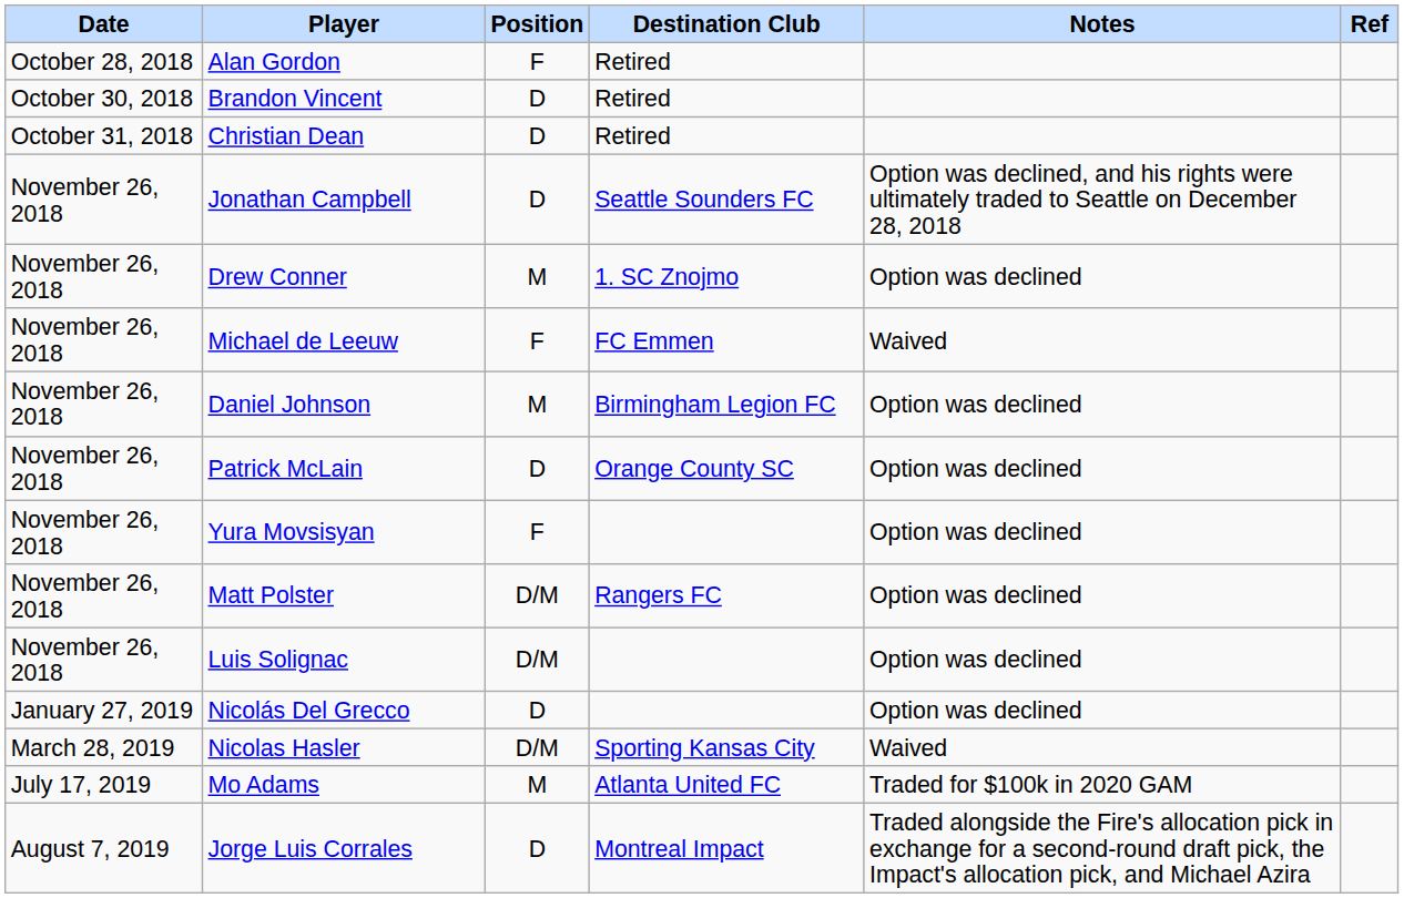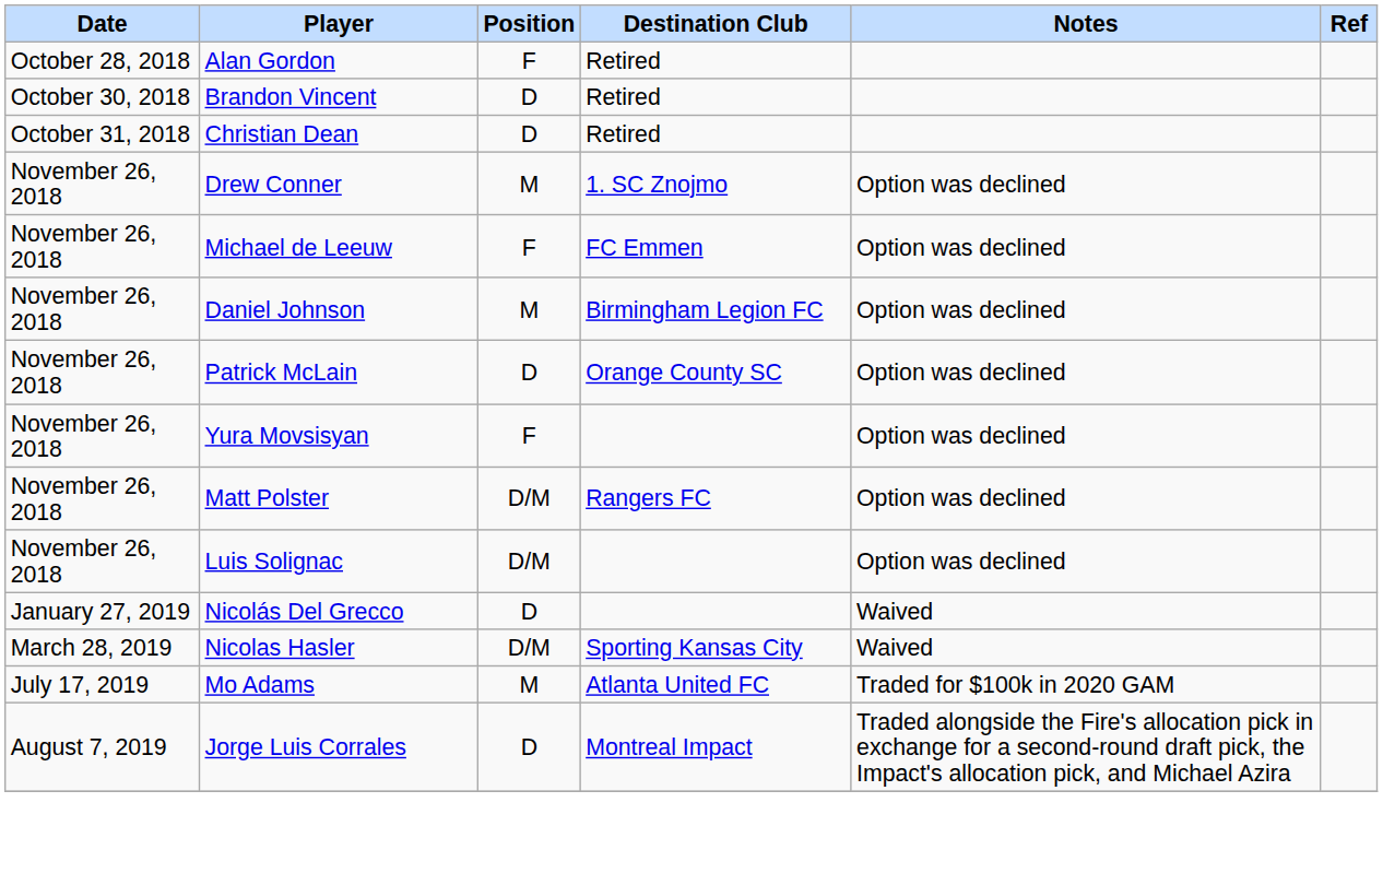 <table class="wikitable" style="text-align:left; font-size:95%;">
 <tr>
 <th style="background:#c2ddff; width:120px;">Date</th>
 <th style="background:#c2ddff; width:175px;">Player</th>
 <th style="background:#c2ddff; width:50px;">Position</th>
 <th style="background:#c2ddff; width:170px;">Destination Club</th>
 <th style="background:#c2ddff; width:300px;">Notes</th>
 <th style="background:#c2ddff; width:30px;">Ref</th>
 </tr>
 <tr>
 <td>October 28, 2018</td>
 <td> <a href='#'>Alan Gordon</a></td>
 <td align=center>F</td>
 <td>Retired</td>
 <td></td>
 <td></td>
 </tr>
 <tr>
 <td>October 30, 2018</td>
 <td> <a href='#'>Brandon Vincent</a></td>
 <td align=center>D</td>
 <td>Retired</td>
 <td></td>
 <td></td>
 </tr>
 <tr>
 <td>October 31, 2018</td>
 <td> <a href='#'>Christian Dean</a></td>
 <td align=center>D</td>
 <td>Retired</td>
 <td></td>
 <td></td>
 </tr>
 <tr>
 <td>November 26, 2018</td>
-<td> <a href='#'>Jonathan Campbell</a></td>
-<td align=center>D</td>
-<td> <a href='#'>Seattle Sounders FC</a></td>
-<td>Option was declined, and his rights were ultimately traded to Seattle on December 28, 2018</td>
-<td></td>
-</tr>
-<tr>
-<td>November 26, 2018</td>
 <td> <a href='#'>Drew Conner</a></td>
 <td align=center>M</td>
 <td> <a href='#'>1. SC Znojmo</a></td>
 <td>Option was declined</td>
 <td></td>
 </tr>
 <tr>
 <td>November 26, 2018</td>
 <td> <a href='#'>Michael de Leeuw</a></td>
 <td align=center>F</td>
 <td> <a href='#'>FC Emmen</a></td>
-<td>Waived</td>
+<td>Option was declined</td>
 <td></td>
 </tr>
 <tr>
 <td>November 26, 2018</td>
 <td> <a href='#'>Daniel Johnson</a></td>
 <td align=center>M</td>
 <td> <a href='#'>Birmingham Legion FC</a></td>
 <td>Option was declined</td>
 <td></td>
 </tr>
 <tr>
 <td>November 26, 2018</td>
 <td> <a href='#'>Patrick McLain</a></td>
 <td align=center>D</td>
 <td> <a href='#'>Orange County SC</a></td>
 <td>Option was declined</td>
 <td></td>
 </tr>
 <tr>
 <td>November 26, 2018</td>
 <td> <a href='#'>Yura Movsisyan</a></td>
 <td align=center>F</td>
 <td></td>
 <td>Option was declined</td>
 <td></td>
 </tr>
 <tr>
 <td>November 26, 2018</td>
 <td> <a href='#'>Matt Polster</a></td>
 <td align=center>D/M</td>
 <td> <a href='#'>Rangers FC</a></td>
 <td>Option was declined</td>
 <td></td>
 </tr>
 <tr>
 <td>November 26, 2018</td>
 <td> <a href='#'>Luis Solignac</a></td>
 <td align=center>D/M</td>
 <td></td>
 <td>Option was declined</td>
 <td></td>
 </tr>
 <tr>
 <td>January 27, 2019</td>
 <td> <a href='#'>Nicolás Del Grecco</a></td>
 <td align=center>D</td>
 <td></td>
-<td>Option was declined</td>
+<td>Waived</td>
 <td></td>
 </tr>
 <tr>
 <td>March 28, 2019</td>
 <td> <a href='#'>Nicolas Hasler</a></td>
 <td align=center>D/M</td>
 <td> <a href='#'>Sporting Kansas City</a></td>
 <td>Waived</td>
 <td></td>
 </tr>
 <tr>
 <td>July 17, 2019</td>
 <td> <a href='#'>Mo Adams</a></td>
 <td align=center>M</td>
 <td> <a href='#'>Atlanta United FC</a></td>
 <td>Traded for $100k in 2020 GAM</td>
 <td></td>
 </tr>
 <tr>
 <td>August 7, 2019</td>
 <td> <a href='#'>Jorge Luis Corrales</a></td>
 <td align=center>D</td>
 <td> <a href='#'>Montreal Impact</a></td>
 <td>Traded alongside the Fire's allocation pick in exchange for a second-round draft pick, the Impact's allocation pick, and Michael Azira</td>
 <td></td>
 </tr>
 <tr>
 </tr>
 </table>
